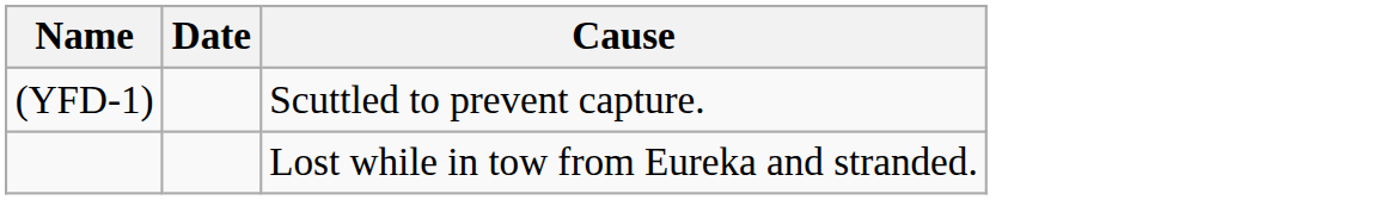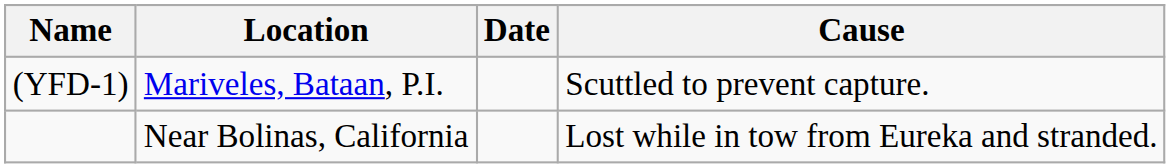 <table class="wikitable sortable">
 <tr>
 <th>Name</th>
+<th>Location</th>
 <th>Date</th>
 <th>Cause</th>
 </tr>
 <tr>
 <td> (YFD-1)</td>
+<td><a href='#'>Mariveles, Bataan</a>, P.I.</td>
 <td></td>
 <td>Scuttled to prevent capture.</td>
 </tr>
 <tr>
 <td></td>
+<td>Near Bolinas, California</td>
 <td></td>
 <td>Lost while in tow from Eureka and stranded.</td>
 </tr>
 </table>
